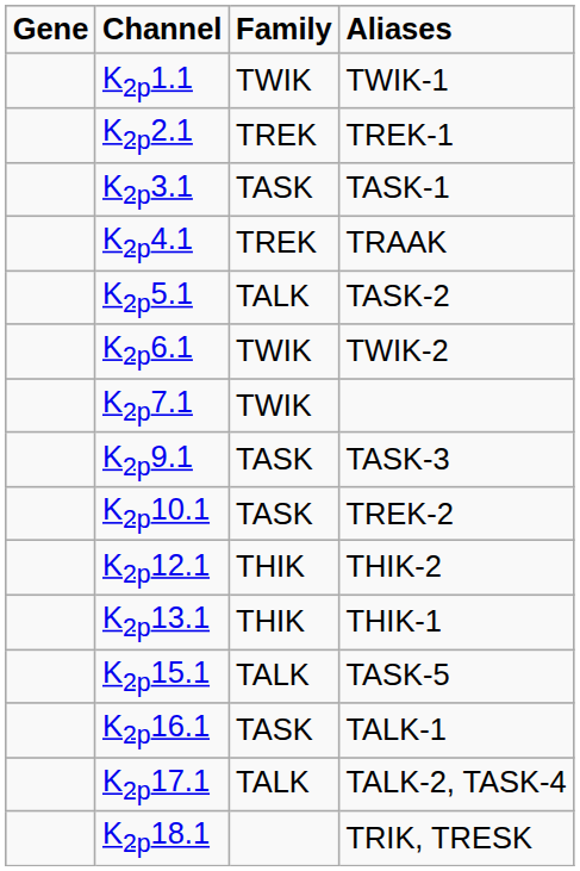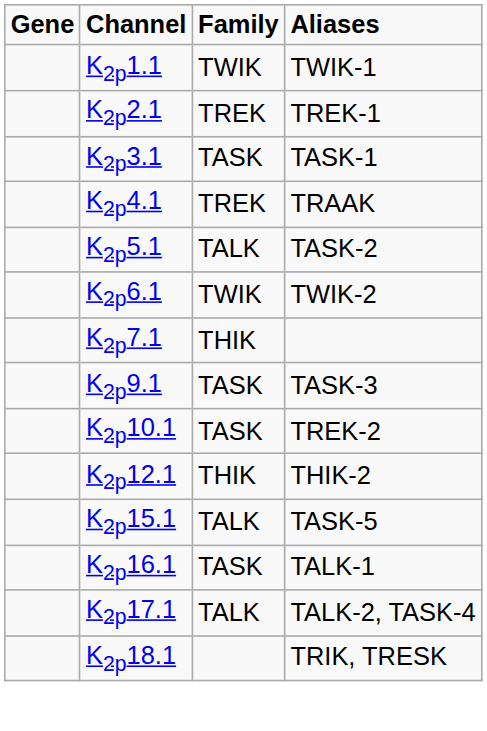 <table class="sortable wikitable">
 <tr>
 <td><strong>Gene</strong></td>
 <td><strong>Channel</strong></td>
 <td><strong>Family</strong></td>
 <td><strong>Aliases</strong></td>
 </tr>
 <tr>
 <td></td>
 <td><a href='#'>K<sub>2p</sub>1.1</a></td>
 <td>TWIK</td>
 <td>TWIK-1</td>
 </tr>
 <tr>
 <td></td>
 <td><a href='#'>K<sub>2p</sub>2.1</a></td>
 <td>TREK</td>
 <td>TREK-1</td>
 </tr>
 <tr>
 <td></td>
 <td><a href='#'>K<sub>2p</sub>3.1</a></td>
 <td>TASK</td>
 <td>TASK-1</td>
 </tr>
 <tr>
 <td></td>
 <td><a href='#'>K<sub>2p</sub>4.1</a></td>
 <td>TREK</td>
 <td>TRAAK</td>
 </tr>
 <tr>
 <td></td>
 <td><a href='#'>K<sub>2p</sub>5.1</a></td>
 <td>TALK</td>
 <td>TASK-2</td>
 </tr>
 <tr>
 <td></td>
 <td><a href='#'>K<sub>2p</sub>6.1</a></td>
 <td>TWIK</td>
 <td>TWIK-2</td>
 </tr>
 <tr>
 <td></td>
 <td><a href='#'>K<sub>2p</sub>7.1</a></td>
-<td>TWIK</td>
+<td>THIK</td>
 <td></td>
 </tr>
 <tr>
 <td></td>
 <td><a href='#'>K<sub>2p</sub>9.1</a></td>
 <td>TASK</td>
 <td>TASK-3</td>
 </tr>
 <tr>
 <td></td>
 <td><a href='#'>K<sub>2p</sub>10.1</a></td>
 <td>TASK</td>
 <td>TREK-2</td>
 </tr>
 <tr>
 <td></td>
 <td><a href='#'>K<sub>2p</sub>12.1</a></td>
 <td>THIK</td>
 <td>THIK-2</td>
-</tr>
-<tr>
-<td></td>
-<td><a href='#'>K<sub>2p</sub>13.1</a></td>
-<td>THIK</td>
-<td>THIK-1</td>
 </tr>
 <tr>
 <td></td>
 <td><a href='#'>K<sub>2p</sub>15.1</a></td>
 <td>TALK</td>
 <td>TASK-5</td>
 </tr>
 <tr>
 <td></td>
 <td><a href='#'>K<sub>2p</sub>16.1</a></td>
 <td>TASK</td>
 <td>TALK-1</td>
 </tr>
 <tr>
 <td></td>
 <td><a href='#'>K<sub>2p</sub>17.1</a></td>
 <td>TALK</td>
 <td>TALK-2, TASK-4</td>
 </tr>
 <tr>
 <td></td>
 <td><a href='#'>K<sub>2p</sub>18.1</a></td>
 <td></td>
 <td>TRIK, TRESK</td>
 </tr>
 </table>
